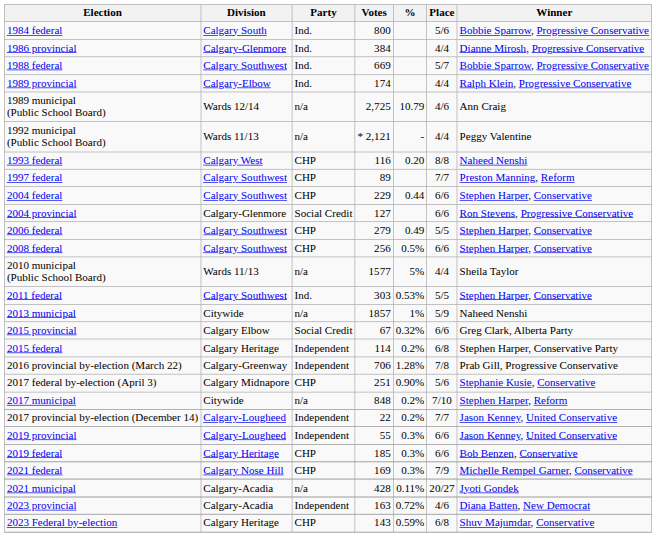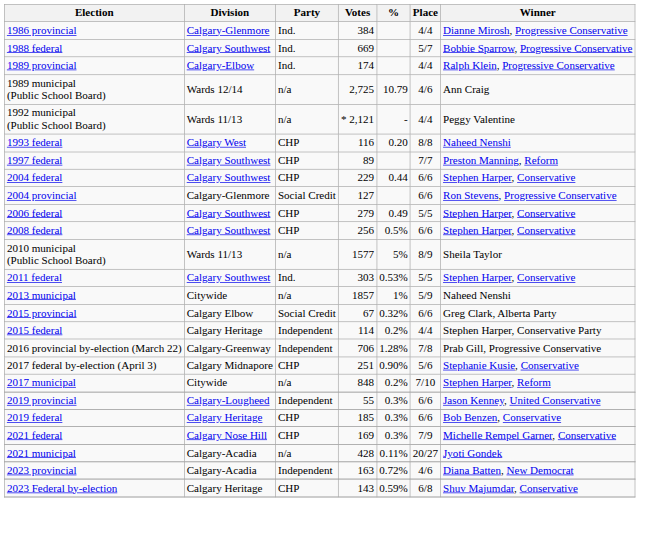 <table class="wikitable">
 <tr bgcolor="#EEEEEE">
 <th align="left">Election</th>
 <th align="left">Division</th>
 <th align="left">Party</th>
 <th align="right">Votes</th>
 <th align="right">%</th>
 <th align="center">Place</th>
 <th align="center">Winner</th>
-</tr>
-<tr>
-<td align="left"><a href='#'>1984 federal</a></td>
-<td align="left"><a href='#'>Calgary South</a></td>
-<td align="left">Ind.</td>
-<td align="right">800</td>
-<td align="right"></td>
-<td align="center">5/6</td>
-<td align="left"><a href='#'>Bobbie Sparrow</a>, <a href='#'>Progressive Conservative</a></td>
 </tr>
 <tr>
 <td align="left"><a href='#'>1986 provincial</a></td>
 <td align="left"><a href='#'>Calgary-Glenmore</a></td>
 <td align="left">Ind.</td>
 <td align="right">384</td>
 <td align="right"></td>
 <td align="center">4/4</td>
 <td align="left"><a href='#'>Dianne Mirosh</a>, <a href='#'>Progressive Conservative</a></td>
 </tr>
 <tr>
 <td align="left"><a href='#'>1988 federal</a></td>
 <td align="left"><a href='#'>Calgary Southwest</a></td>
 <td align="left">Ind.</td>
 <td align="right">669</td>
 <td align="right"></td>
 <td align="center">5/7</td>
 <td align="left"><a href='#'>Bobbie Sparrow</a>, <a href='#'>Progressive Conservative</a></td>
 </tr>
 <tr>
 <td align="left"><a href='#'>1989 provincial</a></td>
 <td align="left"><a href='#'>Calgary-Elbow</a></td>
 <td align="left">Ind.</td>
 <td align="right">174</td>
 <td align="right"></td>
 <td align="center">4/4</td>
 <td align="left"><a href='#'>Ralph Klein</a>, <a href='#'>Progressive Conservative</a></td>
 </tr>
 <tr>
 <td align="left">1989 municipal<br>(Public School Board)</td>
 <td align="left">Wards 12/14</td>
 <td align="left">n/a</td>
 <td align="right">2,725</td>
 <td align="right">10.79</td>
 <td align="center">4/6</td>
 <td align="left">Ann Craig</td>
 </tr>
 <tr>
 <td align="left">1992 municipal<br>(Public School Board)</td>
 <td align="left">Wards 11/13</td>
 <td align="left">n/a</td>
 <td align="right">* 2,121</td>
 <td align="right">-</td>
 <td align="center">4/4</td>
 <td align="left">Peggy Valentine</td>
 </tr>
 <tr>
 <td align="left"><a href='#'>1993 federal</a></td>
 <td align="left"><a href='#'>Calgary West</a></td>
 <td align="left">CHP</td>
 <td align="right">116</td>
 <td align="right">0.20</td>
 <td align="center">8/8</td>
 <td align="left"><a href='#'>Naheed Nenshi</a></td>
 </tr>
 <tr>
 <td align="left"><a href='#'>1997 federal</a></td>
 <td align="left"><a href='#'>Calgary Southwest</a></td>
 <td align="left">CHP</td>
 <td align="right">89</td>
 <td align="right"></td>
 <td align="center">7/7</td>
 <td align="left"><a href='#'>Preston Manning</a>, <a href='#'>Reform</a></td>
 </tr>
 <tr>
 <td align="left"><a href='#'>2004 federal</a></td>
 <td align="left"><a href='#'>Calgary Southwest</a></td>
 <td align="left">CHP</td>
 <td align="right">229</td>
 <td align="right">0.44</td>
 <td align="center">6/6</td>
 <td align="left"><a href='#'>Stephen Harper</a>, <a href='#'>Conservative</a></td>
 </tr>
 <tr>
 <td align="left"><a href='#'>2004 provincial</a></td>
 <td align="left">Calgary-Glenmore</td>
 <td align="left">Social Credit</td>
 <td align="right">127</td>
 <td align="right"></td>
 <td align="center">6/6</td>
 <td align="left"><a href='#'>Ron Stevens</a>, <a href='#'>Progressive Conservative</a></td>
 </tr>
 <tr>
 <td align="left"><a href='#'>2006 federal</a></td>
 <td align="left"><a href='#'>Calgary Southwest</a></td>
 <td align="left">CHP</td>
 <td align="right">279</td>
 <td align="right">0.49</td>
 <td align="center">5/5</td>
 <td align="left"><a href='#'>Stephen Harper</a>, <a href='#'>Conservative</a></td>
 </tr>
 <tr>
 <td align="left"><a href='#'>2008 federal</a></td>
 <td align="left"><a href='#'>Calgary Southwest</a></td>
 <td align="left">CHP</td>
 <td align="right">256</td>
 <td align="right">0.5%</td>
 <td align="center">6/6</td>
 <td align="left"><a href='#'>Stephen Harper</a>, <a href='#'>Conservative</a></td>
 </tr>
 <tr>
 <td align="left">2010 municipal<br>(Public School Board)</td>
 <td align="left">Wards 11/13</td>
 <td align="left">n/a</td>
 <td align="right">1577</td>
 <td align="right">5%</td>
-<td align="center">4/4</td>
+<td align="center">8/9</td>
 <td align="left">Sheila Taylor</td>
 </tr>
 <tr>
 <td align="left"><a href='#'>2011 federal</a></td>
 <td align="left"><a href='#'>Calgary Southwest</a></td>
 <td align="left">Ind.</td>
 <td align="right">303</td>
 <td align="right">0.53%</td>
 <td align="center">5/5</td>
 <td align="left"><a href='#'>Stephen Harper</a>, <a href='#'>Conservative</a></td>
 </tr>
 <tr>
 <td align="left"><a href='#'>2013 municipal</a></td>
 <td align="left">Citywide</td>
 <td align="left">n/a</td>
 <td align="right">1857</td>
 <td align="right">1%</td>
 <td align="center">5/9</td>
 <td align="left">Naheed Nenshi</td>
 </tr>
 <tr>
 <td align="left"><a href='#'>2015 provincial</a></td>
 <td align="left">Calgary Elbow</td>
 <td align="left">Social Credit</td>
 <td align="right">67</td>
 <td align="right">0.32%</td>
 <td align="center">6/6</td>
 <td align="left">Greg Clark, Alberta Party</td>
 </tr>
 <tr>
 <td align="left"><a href='#'>2015 federal</a></td>
 <td align="left">Calgary Heritage</td>
 <td align="left">Independent</td>
 <td align="right">114</td>
 <td align="right">0.2%</td>
-<td align="center">6/8</td>
+<td align="center">4/4</td>
 <td align="left">Stephen Harper, Conservative Party</td>
 </tr>
 <tr>
 <td align="left">2016 provincial by-election (March 22)</td>
 <td align="left">Calgary-Greenway</td>
 <td align="left">Independent</td>
 <td align="right">706</td>
 <td align="right">1.28%</td>
 <td align="center">7/8</td>
 <td align="left">Prab Gill, Progressive Conservative</td>
 </tr>
 <tr>
 <td align="left">2017 federal by-election (April 3)</td>
 <td align="left">Calgary Midnapore</td>
 <td align="left">CHP</td>
 <td align="right">251</td>
 <td align="right">0.90%</td>
 <td align="center">5/6</td>
 <td align="left"><a href='#'>Stephanie Kusie</a>, <a href='#'>Conservative</a></td>
 </tr>
 <tr>
 <td align="left"><a href='#'>2017 municipal</a></td>
 <td align="left">Citywide</td>
 <td align="left">n/a</td>
 <td align="right">848</td>
 <td align="right">0.2%</td>
 <td align="center">7/10</td>
 <td align="left"><a href='#'>Stephen Harper</a>, <a href='#'>Reform</a></td>
 </tr>
 <tr>
-</tr>
-<tr>
-<td align="left">2017 provincial by-election (December 14)</td>
-<td align="left"><a href='#'>Calgary-Lougheed</a></td>
-<td align="left">Independent</td>
-<td align="right">22</td>
-<td align="right">0.2%</td>
-<td align="center">7/7</td>
-<td align="left"><a href='#'>Jason Kenney</a>, <a href='#'>United Conservative</a></td>
 </tr>
 <tr>
 </tr>
 <tr>
 <td align="left"><a href='#'>2019 provincial</a></td>
 <td align="left"><a href='#'>Calgary-Lougheed</a></td>
 <td align="left">Independent</td>
 <td align="right">55</td>
 <td align="right">0.3%</td>
 <td align="center">6/6</td>
 <td align="left"><a href='#'>Jason Kenney</a>, <a href='#'>United Conservative</a></td>
 </tr>
 <tr>
 </tr>
 <tr>
 <td align="left"><a href='#'>2019 federal</a></td>
 <td align="left"><a href='#'>Calgary Heritage</a></td>
 <td align="left">CHP</td>
 <td align="right">185</td>
 <td align="right">0.3%</td>
 <td align="center">6/6</td>
 <td align="left"><a href='#'>Bob Benzen</a>, <a href='#'>Conservative</a></td>
 </tr>
 <tr>
 </tr>
 <tr>
 <td align="left"><a href='#'>2021 federal</a></td>
 <td align="left"><a href='#'>Calgary Nose Hill</a></td>
 <td align="left">CHP</td>
 <td align="right">169</td>
 <td align="right">0.3%</td>
 <td align="center">7/9</td>
 <td align="left"><a href='#'>Michelle Rempel Garner</a>, <a href='#'>Conservative</a></td>
 </tr>
 <tr>
 </tr>
 <tr>
 <td align="left"><a href='#'>2021 municipal</a></td>
 <td align="left">Calgary-Acadia</td>
 <td align="left">n/a</td>
 <td align="right">428</td>
 <td align="right">0.11%</td>
 <td align="center">20/27</td>
 <td align="left"><a href='#'>Jyoti Gondek</a></td>
 </tr>
 <tr>
 </tr>
 <tr>
 <td align="left"><a href='#'>2023 provincial</a></td>
 <td align="left">Calgary-Acadia</td>
 <td align="left">Independent</td>
 <td align="right">163</td>
 <td align="right">0.72%</td>
 <td align="center">4/6</td>
 <td align="left"><a href='#'>Diana Batten</a>, <a href='#'>New Democrat</a></td>
 </tr>
 <tr>
 </tr>
 <tr>
 <td align="left"><a href='#'>2023 Federal by-election</a></td>
 <td align="left">Calgary Heritage</td>
 <td align="left">CHP</td>
 <td align="right">143</td>
 <td align="right">0.59%</td>
 <td align="center">6/8</td>
 <td align="left"><a href='#'>Shuv Majumdar</a>, <a href='#'>Conservative</a></td>
 </tr>
 <tr>
 </tr>
 </table>
